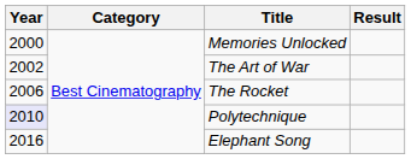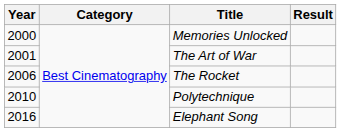 <table class="wikitable">
 <tr>
 <th>Year</th>
 <th>Category</th>
 <th>Title</th>
 <th>Result</th>
 </tr>
 <tr>
 <td>2000</td>
 <td rowspan=5><a href='#'>Best Cinematography</a></td>
 <td><em>Memories Unlocked</em></td>
 <td></td>
 </tr>
 <tr>
-<td>2002</td>
+<td>2001</td>
 <td><em>The Art of War</em></td>
 <td></td>
 </tr>
 <tr>
 <td>2006</td>
 <td><em>The Rocket</em></td>
 <td></td>
 </tr>
 <tr>
-<td style="background: lavender;">2010</td>
+<td>2010</td>
 <td><em>Polytechnique</em></td>
 <td></td>
 </tr>
 <tr>
 <td>2016</td>
 <td><em>Elephant Song</em></td>
 <td></td>
 </tr>
 </table>
